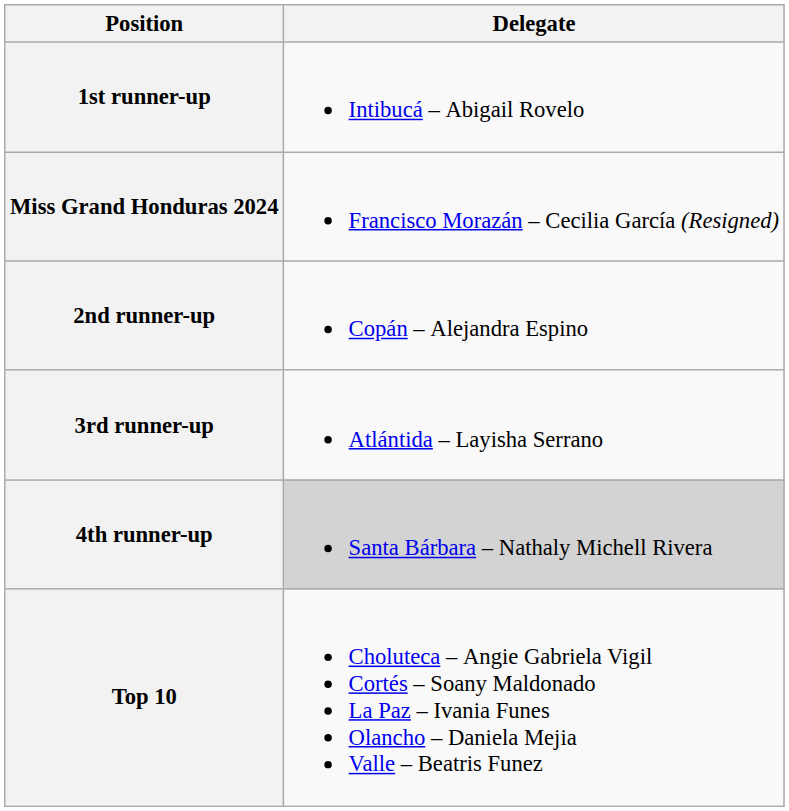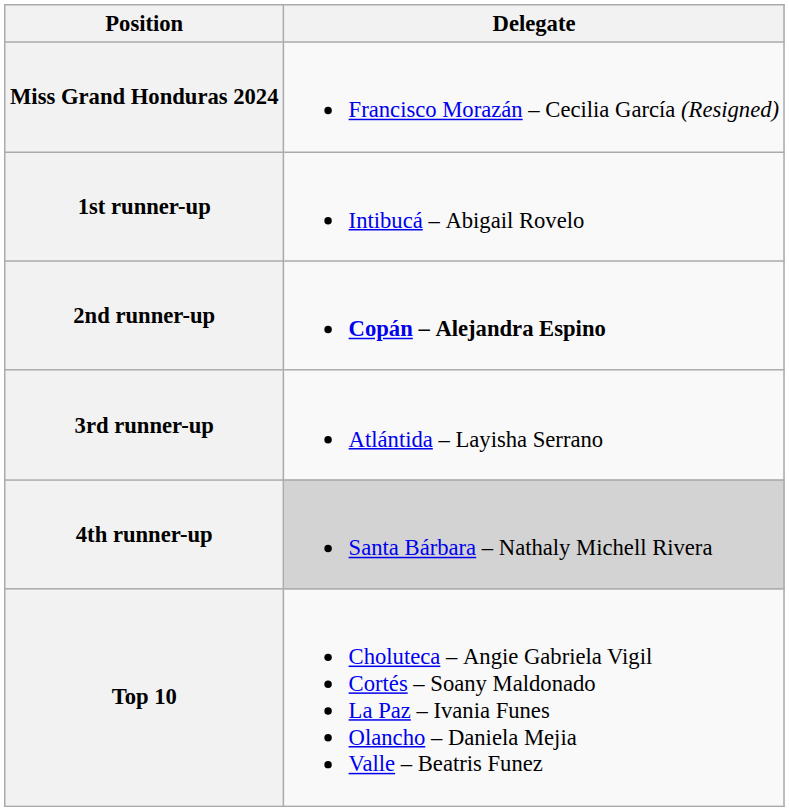 <table class="wikitable" style="font-size: 95%";>
 <tr>
 <th>Position</th>
 <th>Delegate</th>
 </tr>
 <tr>
+<th>Miss Grand Honduras 2024</th>
+<td><br><ul><li><a href='#'>Francisco Morazán</a> – Cecilia García <em>(Resigned)</em></li></ul></td>
+</tr>
+<tr>
 <th>1st runner-up</th>
 <td><br><ul><li><a href='#'>Intibucá</a> – Abigail Rovelo</li></ul></td>
 </tr>
 <tr>
-<th>Miss Grand Honduras 2024</th>
-<td><br><ul><li><a href='#'>Francisco Morazán</a> – Cecilia García <em>(Resigned)</em></li></ul></td>
-</tr>
-<tr>
 <th>2nd runner-up</th>
-<td><br><ul><li><a href='#'>Copán</a> – Alejandra Espino</li></ul></td>
+<td><strong><br><ul><li><a href='#'>Copán</a> – Alejandra Espino</li></ul></strong></td>
 </tr>
 <tr>
 <th>3rd runner-up</th>
 <td><br><ul><li><a href='#'>Atlántida</a> – Layisha Serrano</li></ul></td>
 </tr>
 <tr>
 <th>4th runner-up</th>
 <td style="background: lightgrey;"><br><ul><li><a href='#'>Santa Bárbara</a> – Nathaly Michell Rivera</li></ul></td>
 </tr>
 <tr>
 <th>Top 10</th>
 <td><br><ul><li><a href='#'>Choluteca</a> – Angie Gabriela Vigil</li><li><a href='#'>Cortés</a> – Soany Maldonado</li><li><a href='#'>La Paz</a> – Ivania Funes</li><li><a href='#'>Olancho</a> – Daniela Mejia</li><li><a href='#'>Valle</a> – Beatris Funez</li></ul></td>
 </tr>
 </table>
